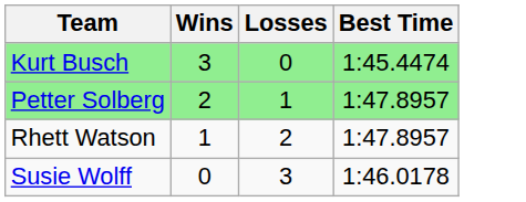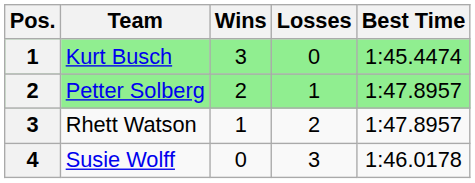 <table class="wikitable">
 <tr>
+<th>Pos.</th>
 <th>Team</th>
 <th>Wins</th>
 <th>Losses</th>
 <th>Best Time</th>
 </tr>
 <tr style="background:lightgreen;">
+<th>1</th>
 <td> <a href='#'>Kurt Busch</a></td>
 <td style="text-align:center;">3</td>
 <td style="text-align:center;">0</td>
 <td style="text-align:center;">1:45.4474</td>
 </tr>
 <tr style="background:lightgreen;">
+<th>2</th>
 <td> <a href='#'>Petter Solberg</a></td>
 <td style="text-align:center;">2</td>
 <td style="text-align:center;">1</td>
 <td style="text-align:center;">1:47.8957</td>
 </tr>
 <tr>
+<th>3</th>
 <td> Rhett Watson</td>
 <td style="text-align:center;">1</td>
 <td style="text-align:center;">2</td>
 <td style="text-align:center;">1:47.8957</td>
 </tr>
 <tr>
+<th>4</th>
 <td> <a href='#'>Susie Wolff</a></td>
 <td style="text-align:center;">0</td>
 <td style="text-align:center;">3</td>
 <td style="text-align:center;">1:46.0178</td>
 </tr>
 </table>
